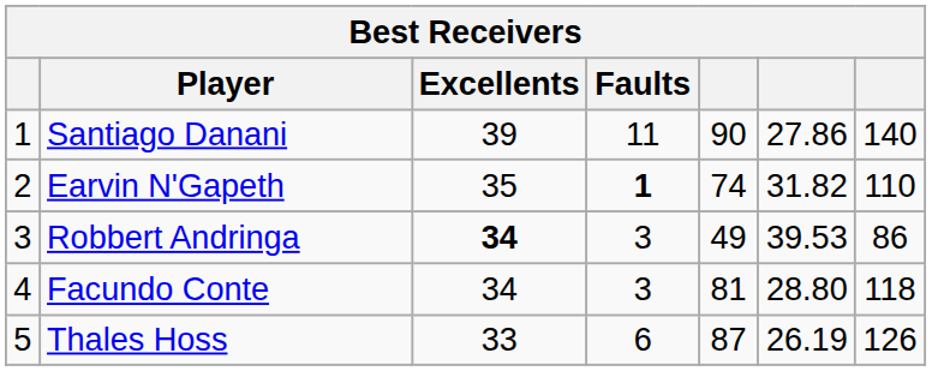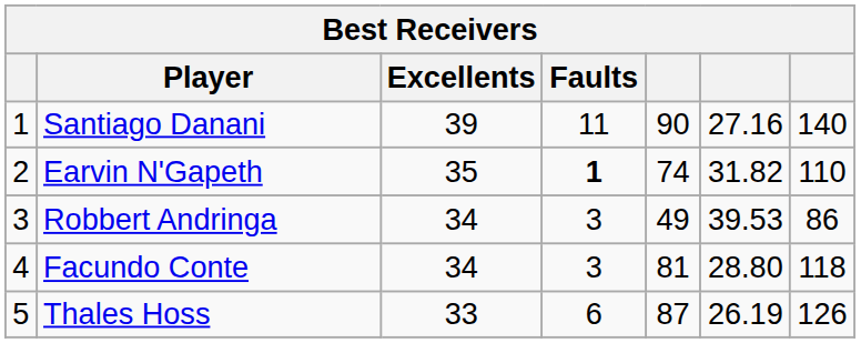 <table class="wikitable sortable" style=font-size:90%>
 <tr>
 <th colspan=7>Best Receivers</th>
 </tr>
 <tr>
 <th></th>
 <th width=158>Player</th>
 <th width=20>Excellents</th>
 <th width=20>Faults</th>
 <th width=20></th>
 <th width=20></th>
 <th width=20></th>
 </tr>
 <tr>
 <td align=center>1</td>
 <td> <a href='#'>Santiago Danani</a></td>
 <td align=center>39</td>
 <td align=center>11</td>
 <td align=center>90</td>
-<td align=center>27.86</td>
+<td align=center>27.16</td>
 <td align=center>140</td>
 </tr>
 <tr>
 <td align=center>2</td>
 <td> <a href='#'>Earvin N'Gapeth</a></td>
 <td align=center>35</td>
 <td align=center><strong>1</strong></td>
 <td align=center>74</td>
 <td align=center>31.82</td>
 <td align=center>110</td>
 </tr>
 <tr>
 <td align=center>3</td>
 <td> <a href='#'>Robbert Andringa</a></td>
-<td align=center><strong>34</strong></td>
+<td align=center>34</td>
 <td align=center>3</td>
 <td align=center>49</td>
 <td align=center>39.53</td>
 <td align=center>86</td>
 </tr>
 <tr>
 <td align=center>4</td>
 <td> <a href='#'>Facundo Conte</a></td>
 <td align=center>34</td>
 <td align=center>3</td>
 <td align=center>81</td>
 <td align=center>28.80</td>
 <td align=center>118</td>
 </tr>
 <tr>
 <td align=center>5</td>
 <td> <a href='#'>Thales Hoss</a></td>
 <td align=center>33</td>
 <td align=center>6</td>
 <td align=center>87</td>
 <td align=center>26.19</td>
 <td align=center>126</td>
 </tr>
 </table>
